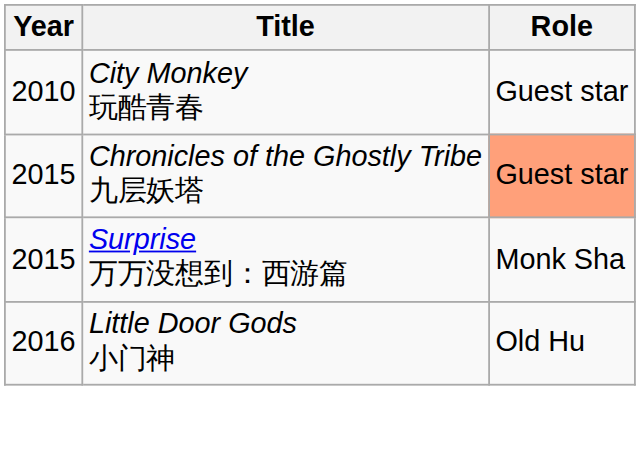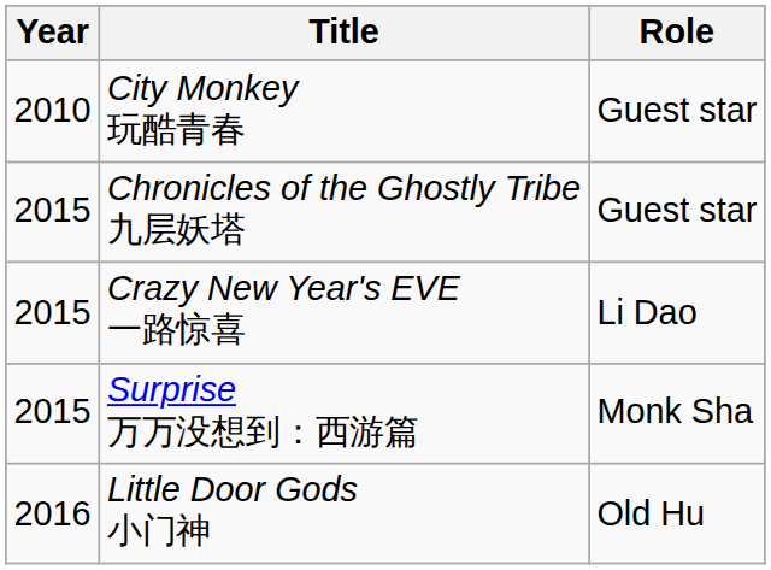 <table class="wikitable sortable">
 <tr>
 <th>Year</th>
 <th>Title</th>
 <th>Role</th>
 </tr>
 <tr>
 <td>2010</td>
 <td><em>City Monkey</em><br>玩酷青春</td>
 <td>Guest star</td>
 </tr>
 <tr>
 <td>2015</td>
 <td><em>Chronicles of the Ghostly Tribe</em><br>九层妖塔</td>
-<td style="background: lightsalmon;">Guest star</td>
+<td>Guest star</td>
+</tr>
+<tr>
+<td>2015</td>
+<td><em>Crazy New Year's EVE</em><br>一路惊喜</td>
+<td>Li Dao</td>
 </tr>
 <tr>
 <td>2015</td>
 <td><em><a href='#'>Surprise</a></em><br>万万没想到：西游篇</td>
 <td>Monk Sha</td>
 </tr>
 <tr>
 <td>2016</td>
 <td><em>Little Door Gods</em><br>小门神</td>
 <td>Old Hu</td>
 </tr>
 </table>
